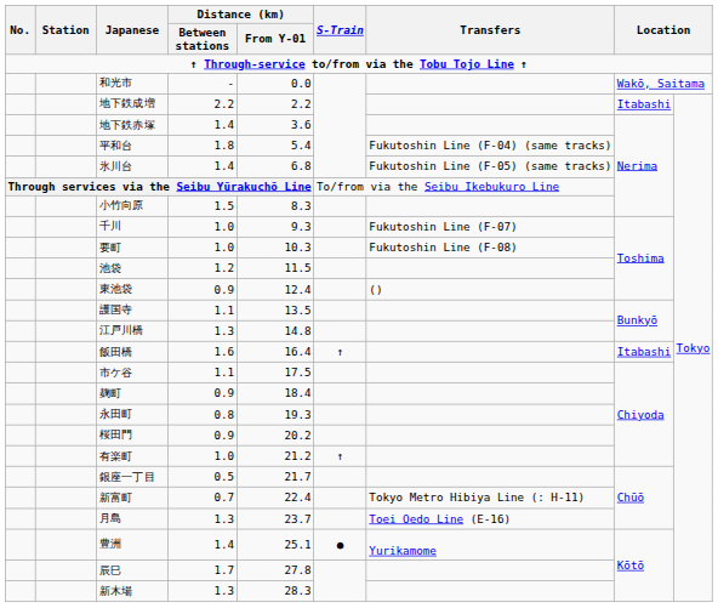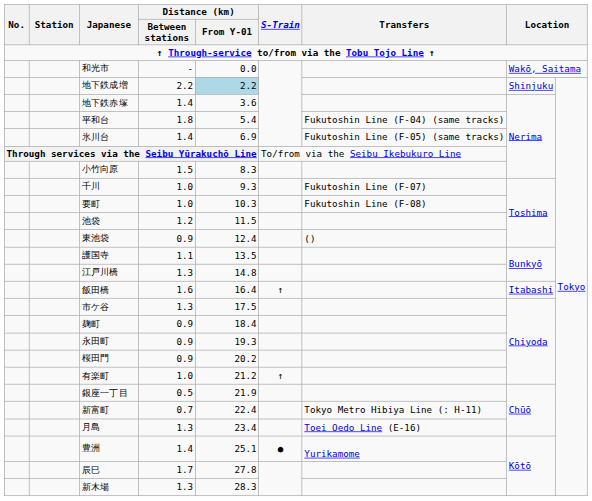 <table class="wikitable" rules="all">
 <tr>
 <th rowspan="2">No.</th>
 <th rowspan="2">Station</th>
 <th rowspan="2">Japanese</th>
 <th style="width: 5em;" colspan="2">Distance (km)</th>
 <th rowspan="2"><em><a href='#'>S-Train</a></em></th>
 <th rowspan="2">Transfers</th>
 <th colspan="2" rowspan="2">Location</th>
 </tr>
 <tr>
 <th>Between<br>stations</th>
 <th>From Y-01</th>
 </tr>
 <tr>
 <td colspan="9" align="center"><strong>↑ <a href='#'>Through-service</a> to/from  via the  <a href='#'>Tobu Tojo Line</a> ↑</strong></td>
 </tr>
 <tr>
 <td></td>
 <td></td>
 <td>和光市</td>
 <td style="text-align: right;">-</td>
 <td style="text-align: right;">0.0</td>
 <td rowspan="5" style="text-align: center;"> </td>
 <td></td>
 <td colspan="2"><a href='#'>Wakō, Saitama</a></td>
 </tr>
 <tr>
 <td></td>
 <td></td>
 <td>地下鉄成増</td>
 <td style="text-align: right;">2.2</td>
-<td style="text-align: right;">2.2</td>
+<td style="background: lightblue; text-align: right;">2.2</td>
 <td></td>
-<td><a href='#'>Itabashi</a></td>
+<td><a href='#'>Shinjuku</a></td>
 <td rowspan="24"><a href='#'>Tokyo</a></td>
 </tr>
 <tr>
 <td></td>
 <td></td>
 <td>地下鉄赤塚</td>
 <td style="text-align: right;">1.4</td>
 <td style="text-align: right;">3.6</td>
 <td></td>
 <td rowspan="5"><a href='#'>Nerima</a></td>
 </tr>
 <tr>
 <td></td>
 <td></td>
 <td>平和台</td>
 <td style="text-align: right;">1.8</td>
 <td style="text-align: right;">5.4</td>
 <td> Fukutoshin Line (F-04) (same tracks)</td>
 </tr>
 <tr>
 <td></td>
 <td></td>
 <td>氷川台</td>
 <td style="text-align: right;">1.4</td>
-<td style="text-align: right;">6.8</td>
+<td style="text-align: right;">6.9</td>
 <td> Fukutoshin Line (F-05) (same tracks)</td>
 </tr>
 <tr>
 <th colspan="5">Through services via the  <a href='#'>Seibu Yūrakuchō Line</a></th>
 <td colspan="2">To/from  via the  <a href='#'>Seibu Ikebukuro Line</a></td>
 </tr>
 <tr>
 <td></td>
 <td></td>
 <td>小竹向原</td>
 <td style="text-align: right;">1.5</td>
 <td style="text-align: right;">8.3</td>
 <td style="text-align: center;"></td>
 <td></td>
 </tr>
 <tr>
 <td></td>
 <td></td>
 <td>千川</td>
 <td style="text-align: right;">1.0</td>
 <td style="text-align: right;">9.3</td>
 <td style="text-align: center;"></td>
 <td> Fukutoshin Line (F-07)</td>
 <td rowspan="4"><a href='#'>Toshima</a></td>
 </tr>
 <tr>
 <td></td>
 <td></td>
 <td>要町</td>
 <td style="text-align: right;">1.0</td>
 <td style="text-align: right;">10.3</td>
 <td style="text-align: center;"></td>
 <td> Fukutoshin Line (F-08)</td>
 </tr>
 <tr>
 <td></td>
 <td></td>
 <td>池袋</td>
 <td style="text-align: right;">1.2</td>
 <td style="text-align: right;">11.5</td>
 <td style="text-align: center;"></td>
 <td></td>
 </tr>
 <tr>
 <td></td>
 <td></td>
 <td>東池袋</td>
 <td style="text-align: right;">0.9</td>
 <td style="text-align: right;">12.4</td>
 <td style="text-align: center;"></td>
 <td> ()</td>
 </tr>
 <tr>
 <td></td>
 <td></td>
 <td>護国寺</td>
 <td style="text-align: right;">1.1</td>
 <td style="text-align: right;">13.5</td>
 <td style="text-align: center;"></td>
 <td> </td>
 <td rowspan="2"><a href='#'>Bunkyō</a></td>
 </tr>
 <tr>
 <td></td>
 <td></td>
 <td>江戸川橋</td>
 <td style="text-align: right;">1.3</td>
 <td style="text-align: right;">14.8</td>
 <td style="text-align: center;"></td>
 <td> </td>
 </tr>
 <tr>
 <td></td>
 <td></td>
 <td>飯田橋</td>
 <td style="text-align: right;">1.6</td>
 <td style="text-align: right;">16.4</td>
 <td style="text-align: center;">↑</td>
 <td></td>
 <td><a href='#'>Itabashi</a></td>
 </tr>
 <tr>
 <td></td>
 <td></td>
 <td>市ケ谷</td>
-<td style="text-align: right;">1.1</td>
+<td style="text-align: right;">1.3</td>
 <td style="text-align: right;">17.5</td>
 <td style="text-align: center;"></td>
 <td></td>
 <td rowspan="5"><a href='#'>Chiyoda</a></td>
 </tr>
 <tr>
 <td></td>
 <td></td>
 <td>麹町</td>
 <td style="text-align: right;">0.9</td>
 <td style="text-align: right;">18.4</td>
 <td style="text-align: center;"></td>
 <td> </td>
 </tr>
 <tr>
 <td></td>
 <td></td>
 <td>永田町</td>
-<td style="text-align: right;">0.8</td>
+<td style="text-align: right;">0.9</td>
 <td style="text-align: right;">19.3</td>
 <td style="text-align: center;"></td>
 <td></td>
 </tr>
 <tr>
 <td></td>
 <td></td>
 <td>桜田門</td>
 <td style="text-align: right;">0.9</td>
 <td style="text-align: right;">20.2</td>
 <td style="text-align: center;"></td>
 <td> </td>
 </tr>
 <tr>
 <td></td>
 <td></td>
 <td>有楽町</td>
 <td style="text-align: right;">1.0</td>
 <td style="text-align: right;">21.2</td>
 <td style="text-align: center;">↑</td>
 <td></td>
 </tr>
 <tr>
 <td></td>
 <td></td>
 <td>銀座一丁目</td>
 <td style="text-align: right;">0.5</td>
-<td style="text-align: right;">21.7</td>
+<td style="text-align: right;">21.9</td>
 <td style="text-align: center;"></td>
 <td></td>
 <td rowspan="3"><a href='#'>Chūō</a></td>
 </tr>
 <tr>
 <td></td>
 <td></td>
 <td>新富町</td>
 <td style="text-align: right;">0.7</td>
 <td style="text-align: right;">22.4</td>
 <td style="text-align: center;"></td>
 <td> Tokyo Metro Hibiya Line (: H-11)</td>
 </tr>
 <tr>
 <td></td>
 <td></td>
 <td>月島</td>
 <td style="text-align: right;">1.3</td>
-<td style="text-align: right;">23.7</td>
+<td style="text-align: right;">23.4</td>
 <td style="text-align: center;"></td>
 <td> <a href='#'>Toei Oedo Line</a> (E-16)</td>
 </tr>
 <tr>
 <td></td>
 <td></td>
 <td>豊洲</td>
 <td style="text-align: right;">1.4</td>
 <td style="text-align: right;">25.1</td>
 <td style="text-align: center;">●</td>
 <td><br> <a href='#'>Yurikamome</a></td>
 <td rowspan="5"><a href='#'>Kōtō</a></td>
 </tr>
 <tr>
 <td></td>
 <td></td>
 <td>辰巳</td>
 <td style="text-align: right;">1.7</td>
 <td style="text-align: right;">27.8</td>
 <td rowspan="2"> </td>
 </tr>
 <tr>
 <td></td>
 <td></td>
 <td>新木場</td>
 <td style="text-align: right;">1.3</td>
 <td style="text-align: right;">28.3</td>
 <td></td>
 </tr>
 </table>
